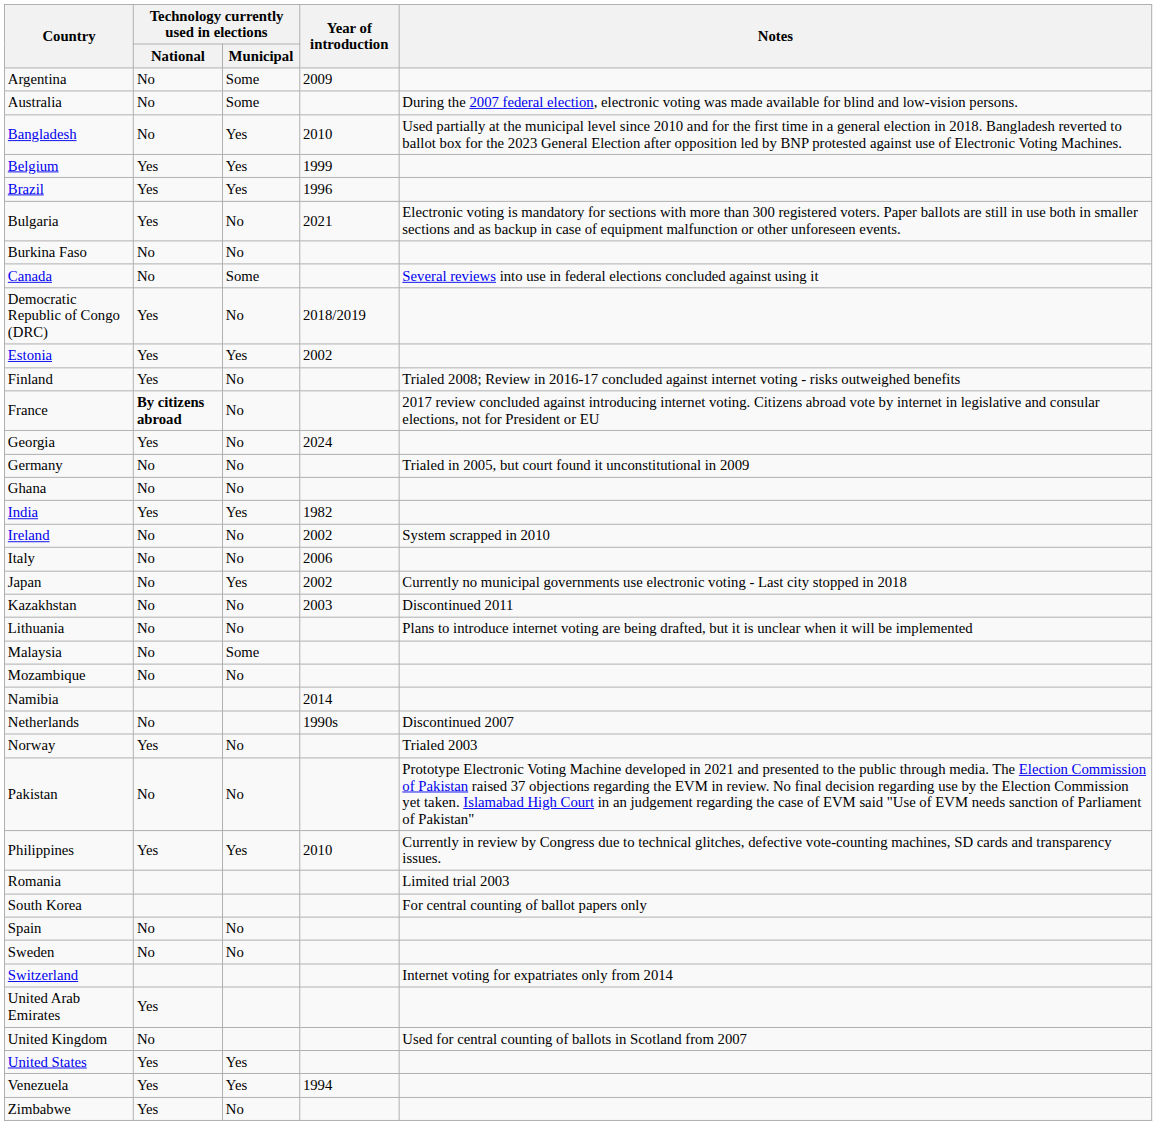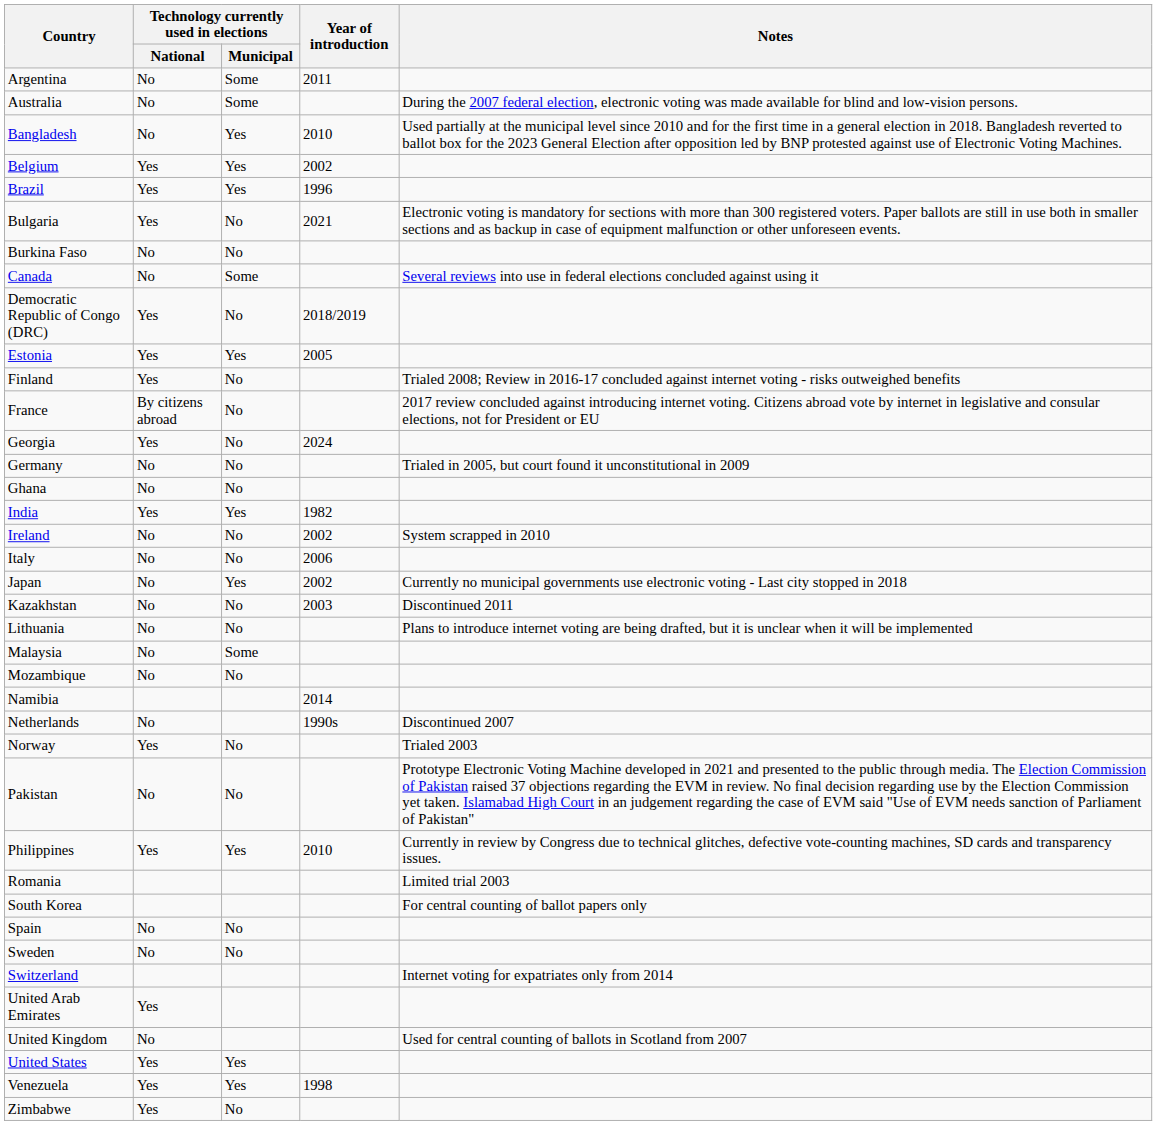 <table class="wikitable sortable">
 <tr>
 <th rowspan="2">Country</th>
 <th colspan="2">Technology currently used in elections</th>
 <th rowspan="2">Year of introduction</th>
 <th rowspan="2">Notes</th>
 </tr>
 <tr>
 <th>National</th>
 <th>Municipal</th>
 </tr>
 <tr>
 <td>Argentina</td>
 <td>No</td>
 <td>Some</td>
-<td>2009</td>
+<td>2011</td>
 <td></td>
 </tr>
 <tr>
 <td>Australia</td>
 <td>No</td>
 <td>Some</td>
 <td></td>
 <td>During the <a href='#'>2007 federal election</a>, electronic voting was made available for blind and low-vision persons.</td>
 </tr>
 <tr>
 <td><a href='#'>Bangladesh</a></td>
 <td>No</td>
 <td>Yes</td>
 <td>2010</td>
 <td>Used partially at the municipal level since 2010 and for the first time in a general election in 2018. Bangladesh reverted to ballot box for the 2023 General Election after opposition led by BNP protested against use of Electronic Voting Machines.</td>
 </tr>
 <tr>
 <td><a href='#'>Belgium</a></td>
 <td>Yes</td>
 <td>Yes</td>
-<td>1999</td>
+<td>2002</td>
 <td></td>
 </tr>
 <tr>
 <td><a href='#'>Brazil</a></td>
 <td>Yes</td>
 <td>Yes</td>
 <td>1996</td>
 <td></td>
 </tr>
 <tr>
 <td>Bulgaria</td>
 <td>Yes</td>
 <td>No</td>
 <td>2021</td>
 <td>Electronic voting is mandatory for sections with more than 300 registered voters. Paper ballots are still in use both in smaller sections and as backup in case of equipment malfunction or other unforeseen events.</td>
 </tr>
 <tr>
 <td>Burkina Faso</td>
 <td>No</td>
 <td>No</td>
 <td></td>
 <td></td>
 </tr>
 <tr>
 <td><a href='#'>Canada</a></td>
 <td>No</td>
 <td>Some</td>
 <td></td>
 <td><a href='#'>Several reviews</a> into use in federal elections concluded against using it</td>
 </tr>
 <tr>
 <td>Democratic Republic of Congo (DRC)</td>
 <td>Yes</td>
 <td>No</td>
 <td>2018/2019</td>
 </tr>
 <tr>
 <td><a href='#'>Estonia</a></td>
 <td>Yes</td>
 <td>Yes</td>
-<td>2002</td>
+<td>2005</td>
 <td></td>
 </tr>
 <tr>
 <td>Finland</td>
 <td>Yes</td>
 <td>No</td>
 <td></td>
 <td>Trialed 2008; Review in 2016-17 concluded against internet voting - risks outweighed benefits</td>
 </tr>
 <tr>
 <td>France</td>
-<td><strong>By citizens abroad</strong></td>
+<td>By citizens abroad</td>
 <td>No</td>
 <td></td>
 <td>2017 review concluded against introducing internet voting. Citizens abroad vote by internet in legislative and consular elections, not for President or EU</td>
 </tr>
 <tr>
 <td>Georgia</td>
 <td>Yes</td>
 <td>No</td>
 <td>2024</td>
 <td></td>
 </tr>
 <tr>
 <td>Germany</td>
 <td>No</td>
 <td>No</td>
 <td></td>
 <td>Trialed in 2005, but court found it unconstitutional in 2009</td>
 </tr>
 <tr>
 <td>Ghana</td>
 <td>No</td>
 <td>No</td>
 <td></td>
 <td></td>
 </tr>
 <tr>
 <td><a href='#'>India</a></td>
 <td>Yes</td>
 <td>Yes</td>
 <td>1982</td>
 <td></td>
 </tr>
 <tr>
 <td><a href='#'>Ireland</a></td>
 <td>No</td>
 <td>No</td>
 <td>2002</td>
 <td>System scrapped in 2010</td>
 </tr>
 <tr>
 <td>Italy</td>
 <td>No</td>
 <td>No</td>
 <td>2006</td>
 <td></td>
 </tr>
 <tr>
 <td>Japan</td>
 <td>No</td>
 <td>Yes</td>
 <td>2002</td>
 <td>Currently no municipal governments use electronic voting - Last city stopped in 2018</td>
 </tr>
 <tr>
 <td>Kazakhstan</td>
 <td>No</td>
 <td>No</td>
 <td>2003</td>
 <td>Discontinued 2011</td>
 </tr>
 <tr>
 <td>Lithuania</td>
 <td>No</td>
 <td>No</td>
 <td></td>
 <td>Plans to introduce internet voting are being drafted, but it is unclear when it will be implemented</td>
 </tr>
 <tr>
 <td>Malaysia</td>
 <td>No</td>
 <td>Some</td>
 <td></td>
 <td></td>
 </tr>
 <tr>
 <td>Mozambique</td>
 <td>No</td>
 <td>No</td>
 <td></td>
 <td></td>
 </tr>
 <tr>
 <td>Namibia</td>
 <td></td>
 <td></td>
 <td>2014</td>
 <td></td>
 </tr>
 <tr>
 <td>Netherlands</td>
 <td>No</td>
 <td></td>
 <td>1990s</td>
 <td>Discontinued 2007</td>
 </tr>
 <tr>
 <td>Norway</td>
 <td>Yes</td>
 <td>No</td>
 <td></td>
 <td>Trialed 2003</td>
 </tr>
 <tr>
 <td>Pakistan</td>
 <td>No</td>
 <td>No</td>
 <td></td>
 <td>Prototype Electronic Voting Machine developed in 2021 and presented to the public through media. The <a href='#'>Election Commission of Pakistan</a> raised 37 objections regarding the EVM in review. No final decision regarding use by the Election Commission yet taken. <a href='#'>Islamabad High Court</a> in an judgement regarding the case of EVM said "Use of EVM needs sanction of Parliament of Pakistan"</td>
 </tr>
 <tr>
 <td>Philippines</td>
 <td>Yes</td>
 <td>Yes</td>
 <td>2010</td>
 <td>Currently in review by Congress due to technical glitches, defective vote-counting machines, SD cards and transparency issues.</td>
 </tr>
 <tr>
 <td>Romania</td>
 <td></td>
 <td></td>
 <td></td>
 <td>Limited trial 2003</td>
 </tr>
 <tr>
 <td>South Korea</td>
 <td></td>
 <td></td>
 <td></td>
 <td>For central counting of ballot papers only</td>
 </tr>
 <tr>
 <td>Spain</td>
 <td>No</td>
 <td>No</td>
 <td></td>
 <td></td>
 </tr>
 <tr>
 <td>Sweden</td>
 <td>No</td>
 <td>No</td>
 <td></td>
 <td></td>
 </tr>
 <tr>
 <td><a href='#'>Switzerland</a></td>
 <td></td>
 <td></td>
 <td></td>
 <td>Internet voting for expatriates only from 2014</td>
 </tr>
 <tr>
 <td>United Arab Emirates</td>
 <td>Yes</td>
 <td></td>
 <td></td>
 <td></td>
 </tr>
 <tr>
 <td>United Kingdom</td>
 <td>No</td>
 <td></td>
 <td></td>
 <td>Used for central counting of ballots in Scotland from 2007</td>
 </tr>
 <tr>
 <td><a href='#'>United States</a></td>
 <td>Yes</td>
 <td>Yes</td>
 <td></td>
 <td></td>
 </tr>
 <tr>
 <td>Venezuela</td>
 <td>Yes</td>
 <td>Yes</td>
-<td>1994</td>
+<td>1998</td>
 <td></td>
 </tr>
 <tr>
 <td>Zimbabwe</td>
 <td>Yes</td>
 <td>No</td>
 <td></td>
 <td></td>
 </tr>
 </table>
